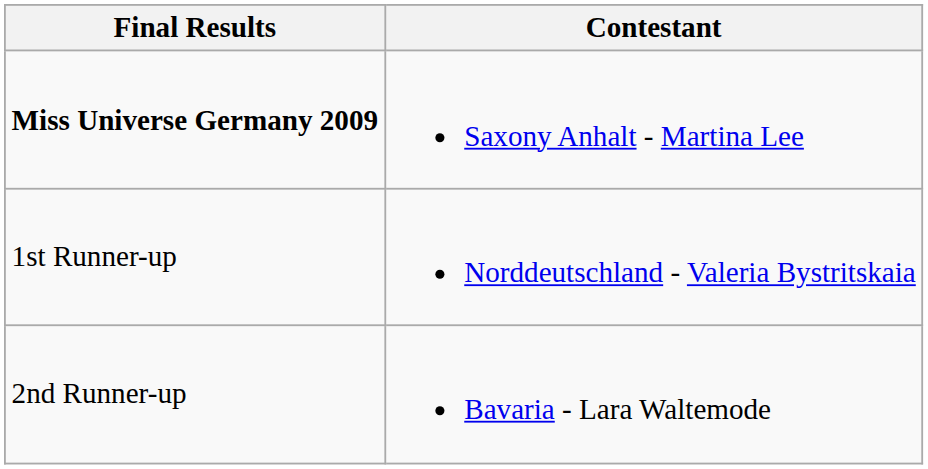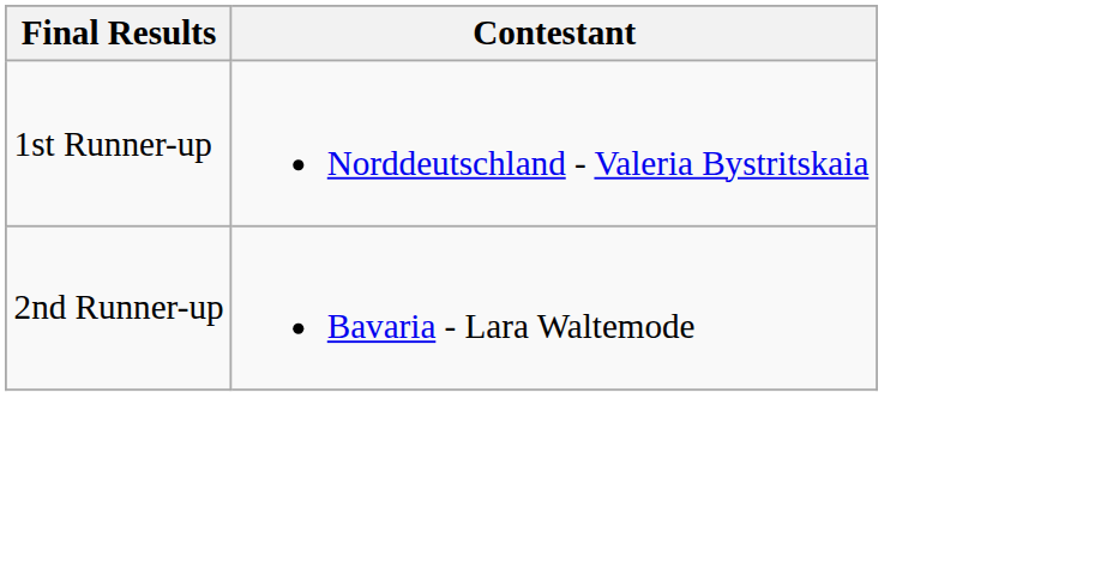 <table class="wikitable" border="1">
 <tr>
 <th>Final Results</th>
 <th>Contestant</th>
-</tr>
-<tr>
-<td><strong>Miss Universe Germany 2009</strong></td>
-<td><br><ul><li> <a href='#'>Saxony Anhalt</a> - <a href='#'>Martina Lee</a></li></ul></td>
 </tr>
 <tr>
 <td>1st Runner-up</td>
 <td><br><ul><li> <a href='#'>Norddeutschland</a> - <a href='#'>Valeria Bystritskaia</a></li></ul></td>
 </tr>
 <tr>
 <td>2nd Runner-up</td>
 <td><br><ul><li> <a href='#'>Bavaria</a> - Lara Waltemode</li></ul></td>
 </tr>
 </table>
